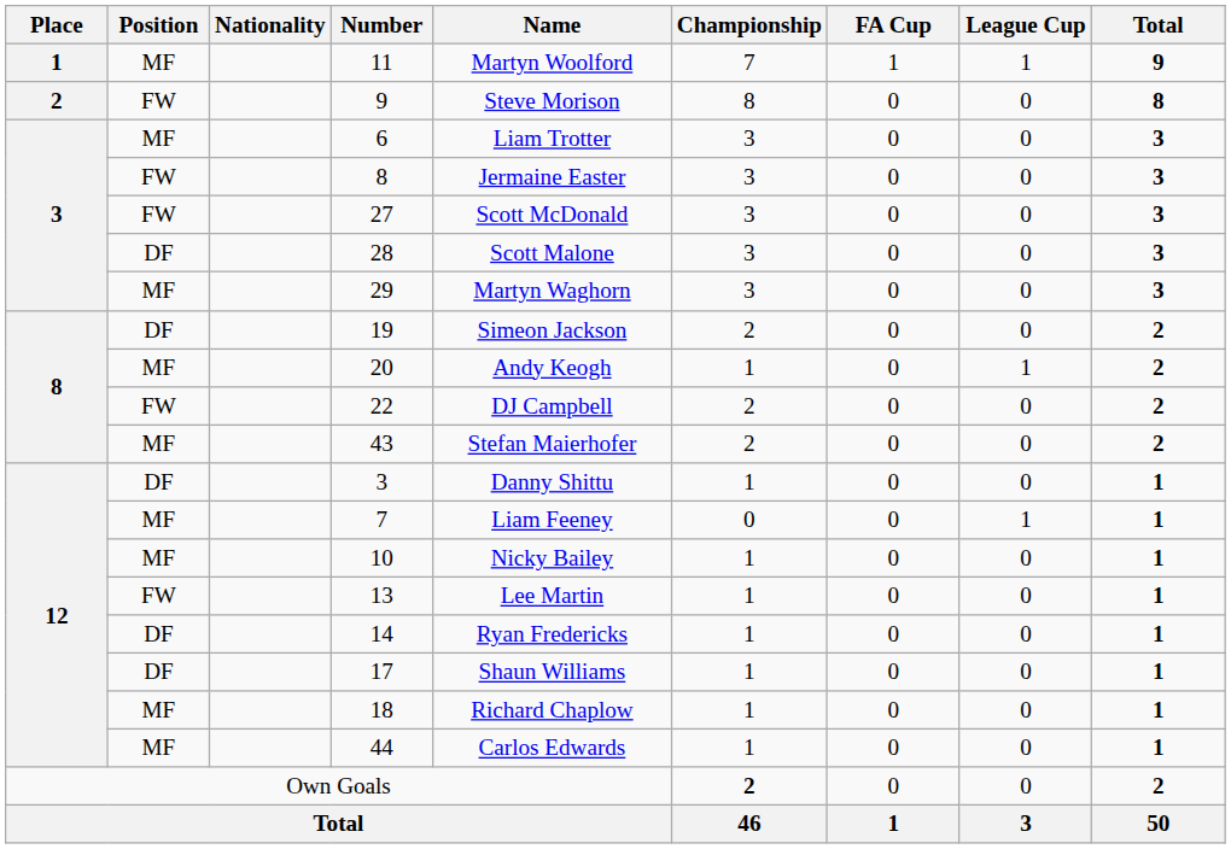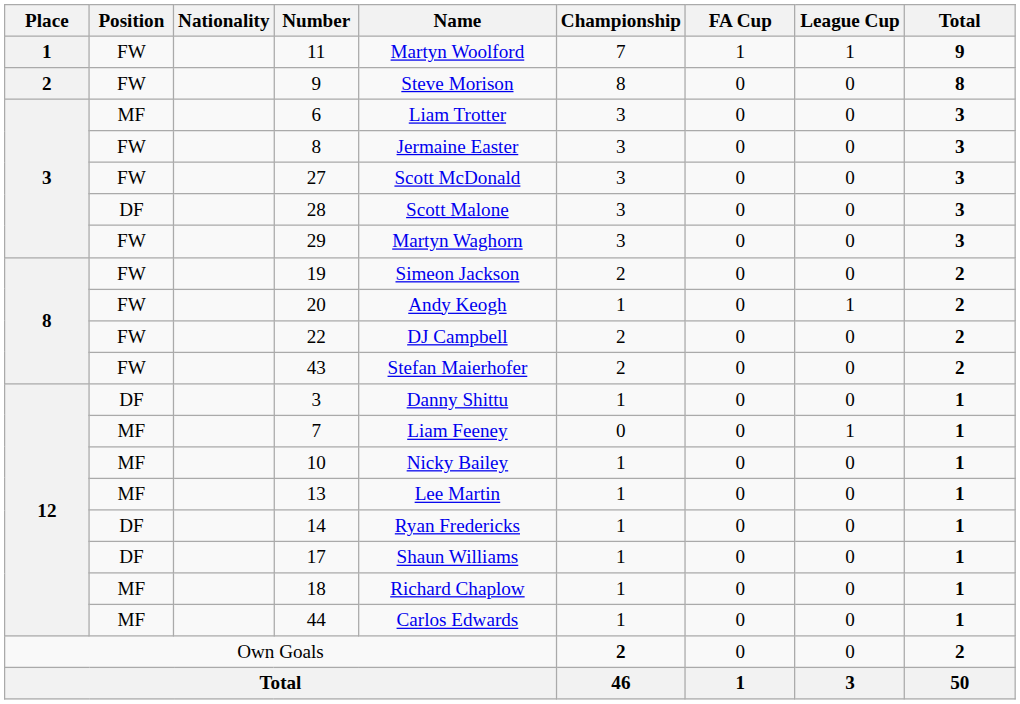 <table class="wikitable" style="font-size: 95%; text-align: center;">
 <tr>
 <th width=60>Place</th>
 <th width=60>Position</th>
 <th width=60>Nationality</th>
 <th width=60>Number</th>
 <th width=150>Name</th>
 <th width=80>Championship</th>
 <th width=80>FA Cup</th>
 <th width=80>League Cup</th>
 <th width=80>Total</th>
 </tr>
 <tr>
 <th rowspan=1>1</th>
-<td>MF</td>
+<td>FW</td>
 <td></td>
 <td>11</td>
 <td><a href='#'>Martyn Woolford</a></td>
 <td>7</td>
 <td>1</td>
 <td>1</td>
 <td><strong>9</strong></td>
 </tr>
 <tr>
 <th rowspan=1>2</th>
 <td>FW</td>
 <td></td>
 <td>9</td>
 <td><a href='#'>Steve Morison</a></td>
 <td>8</td>
 <td>0</td>
 <td>0</td>
 <td><strong>8</strong></td>
 </tr>
 <tr>
 <th rowspan=5>3</th>
 <td>MF</td>
 <td></td>
 <td>6</td>
 <td><a href='#'>Liam Trotter</a></td>
 <td>3</td>
 <td>0</td>
 <td>0</td>
 <td><strong>3</strong></td>
 </tr>
 <tr>
 <td>FW</td>
 <td></td>
 <td>8</td>
 <td><a href='#'>Jermaine Easter</a></td>
 <td>3</td>
 <td>0</td>
 <td>0</td>
 <td><strong>3</strong></td>
 </tr>
 <tr>
 <td>FW</td>
 <td></td>
 <td>27</td>
 <td><a href='#'>Scott McDonald</a></td>
 <td>3</td>
 <td>0</td>
 <td>0</td>
 <td><strong>3</strong></td>
 </tr>
 <tr>
 <td>DF</td>
 <td></td>
 <td>28</td>
 <td><a href='#'>Scott Malone</a></td>
 <td>3</td>
 <td>0</td>
 <td>0</td>
 <td><strong>3</strong></td>
 </tr>
 <tr>
-<td>MF</td>
+<td>FW</td>
 <td></td>
 <td>29</td>
 <td><a href='#'>Martyn Waghorn</a></td>
 <td>3</td>
 <td>0</td>
 <td>0</td>
 <td><strong>3</strong></td>
 </tr>
 <tr>
 <th rowspan=4>8</th>
-<td>DF</td>
+<td>FW</td>
 <td></td>
 <td>19</td>
 <td><a href='#'>Simeon Jackson</a></td>
 <td>2</td>
 <td>0</td>
 <td>0</td>
 <td><strong>2</strong></td>
 </tr>
 <tr>
-<td>MF</td>
+<td>FW</td>
 <td></td>
 <td>20</td>
 <td><a href='#'>Andy Keogh</a></td>
 <td>1</td>
 <td>0</td>
 <td>1</td>
 <td><strong>2</strong></td>
 </tr>
 <tr>
 <td>FW</td>
 <td></td>
 <td>22</td>
 <td><a href='#'>DJ Campbell</a></td>
 <td>2</td>
 <td>0</td>
 <td>0</td>
 <td><strong>2</strong></td>
 </tr>
 <tr>
-<td>MF</td>
+<td>FW</td>
 <td></td>
 <td>43</td>
 <td><a href='#'>Stefan Maierhofer</a></td>
 <td>2</td>
 <td>0</td>
 <td>0</td>
 <td><strong>2</strong></td>
 </tr>
 <tr>
 <th rowspan=8>12</th>
 <td>DF</td>
 <td></td>
 <td>3</td>
 <td><a href='#'>Danny Shittu</a></td>
 <td>1</td>
 <td>0</td>
 <td>0</td>
 <td><strong>1</strong></td>
 </tr>
 <tr>
 <td>MF</td>
 <td></td>
 <td>7</td>
 <td><a href='#'>Liam Feeney</a></td>
 <td>0</td>
 <td>0</td>
 <td>1</td>
 <td><strong>1</strong></td>
 </tr>
 <tr>
 <td>MF</td>
 <td></td>
 <td>10</td>
 <td><a href='#'>Nicky Bailey</a></td>
 <td>1</td>
 <td>0</td>
 <td>0</td>
 <td><strong>1</strong></td>
 </tr>
 <tr>
-<td>FW</td>
+<td>MF</td>
 <td></td>
 <td>13</td>
 <td><a href='#'>Lee Martin</a></td>
 <td>1</td>
 <td>0</td>
 <td>0</td>
 <td><strong>1</strong></td>
 </tr>
 <tr>
 <td>DF</td>
 <td></td>
 <td>14</td>
 <td><a href='#'>Ryan Fredericks</a></td>
 <td>1</td>
 <td>0</td>
 <td>0</td>
 <td><strong>1</strong></td>
 </tr>
 <tr>
 <td>DF</td>
 <td></td>
 <td>17</td>
 <td><a href='#'>Shaun Williams</a></td>
 <td>1</td>
 <td>0</td>
 <td>0</td>
 <td><strong>1</strong></td>
 </tr>
 <tr>
 <td>MF</td>
 <td></td>
 <td>18</td>
 <td><a href='#'>Richard Chaplow</a></td>
 <td>1</td>
 <td>0</td>
 <td>0</td>
 <td><strong>1</strong></td>
 </tr>
 <tr>
 <td>MF</td>
 <td></td>
 <td>44</td>
 <td><a href='#'>Carlos Edwards</a></td>
 <td>1</td>
 <td>0</td>
 <td>0</td>
 <td><strong>1</strong></td>
 </tr>
 <tr>
 <td colspan=5>Own Goals</td>
 <td><strong>2</strong></td>
 <td>0</td>
 <td>0</td>
 <td><strong>2</strong></td>
 </tr>
 <tr>
 <th colspan=5>Total</th>
 <th>46</th>
 <th>1</th>
 <th>3</th>
 <th>50</th>
 </tr>
 </table>
